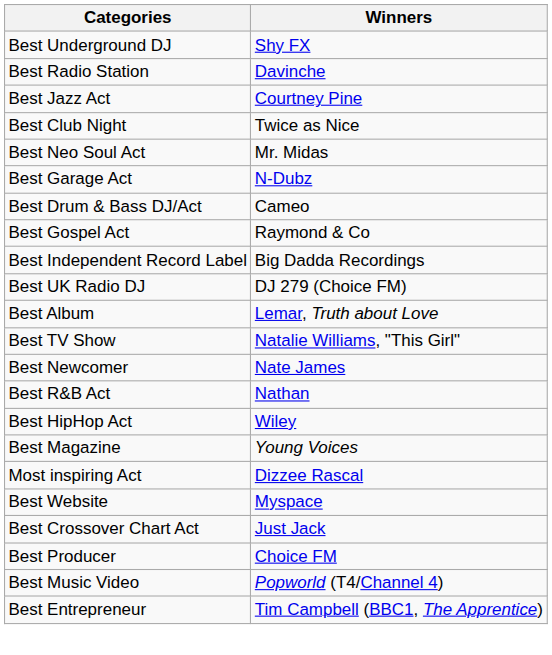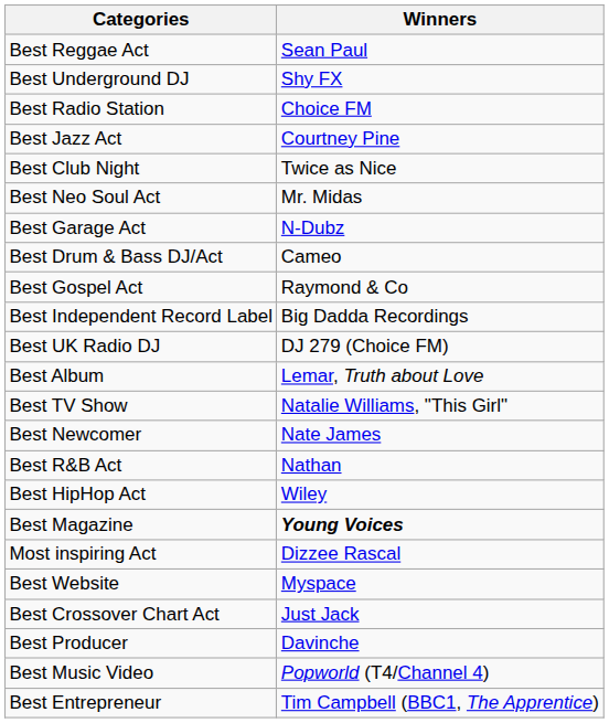 <table class="wikitable">
 <tr>
 <th>Categories</th>
 <th>Winners</th>
+</tr>
+<tr>
+<td>Best Reggae Act</td>
+<td><a href='#'>Sean Paul</a></td>
 </tr>
 <tr>
 <td>Best Underground DJ</td>
 <td><a href='#'>Shy FX</a></td>
 </tr>
 <tr>
 <td>Best Radio Station</td>
-<td><a href='#'>Davinche</a></td>
+<td><a href='#'>Choice FM</a></td>
 </tr>
 <tr>
 <td>Best Jazz Act</td>
 <td><a href='#'>Courtney Pine</a></td>
 </tr>
 <tr>
 <td>Best Club Night</td>
 <td>Twice as Nice</td>
 </tr>
 <tr>
 <td>Best Neo Soul Act</td>
 <td>Mr. Midas</td>
 </tr>
 <tr>
 <td>Best Garage Act</td>
 <td><a href='#'>N-Dubz</a></td>
 </tr>
 <tr>
 <td>Best Drum & Bass DJ/Act</td>
 <td>Cameo</td>
 </tr>
 <tr>
 <td>Best Gospel Act</td>
 <td>Raymond & Co</td>
 </tr>
 <tr>
 <td>Best Independent Record Label</td>
 <td>Big Dadda Recordings</td>
 </tr>
 <tr>
 <td>Best UK Radio DJ</td>
 <td>DJ 279 (Choice FM)</td>
 </tr>
 <tr>
 <td>Best Album</td>
 <td><a href='#'>Lemar</a>, <em>Truth about Love</em></td>
 </tr>
 <tr>
 <td>Best TV Show</td>
 <td><a href='#'>Natalie Williams</a>, "This Girl"</td>
 </tr>
 <tr>
 <td>Best Newcomer</td>
 <td><a href='#'>Nate James</a></td>
 </tr>
 <tr>
 <td>Best R&B Act</td>
 <td><a href='#'>Nathan</a></td>
 </tr>
 <tr>
 <td>Best HipHop Act</td>
 <td><a href='#'>Wiley</a></td>
 </tr>
 <tr>
 <td>Best Magazine</td>
-<td><em>Young Voices</em></td>
+<td><strong><em>Young Voices</em></strong></td>
 </tr>
 <tr>
 <td>Most inspiring Act</td>
 <td><a href='#'>Dizzee Rascal</a></td>
 </tr>
 <tr>
 <td>Best Website</td>
 <td><a href='#'>Myspace</a></td>
 </tr>
 <tr>
 <td>Best Crossover Chart Act</td>
 <td><a href='#'>Just Jack</a></td>
 </tr>
 <tr>
 <td>Best Producer</td>
-<td><a href='#'>Choice FM</a></td>
+<td><a href='#'>Davinche</a></td>
 </tr>
 <tr>
 <td>Best Music Video</td>
 <td><em><a href='#'>Popworld</a></em> (T4/<a href='#'>Channel 4</a>)</td>
 </tr>
 <tr>
 <td>Best Entrepreneur</td>
 <td><a href='#'>Tim Campbell</a> (<a href='#'>BBC1</a>, <em><a href='#'>The Apprentice</a></em>)</td>
 </tr>
 </table>
